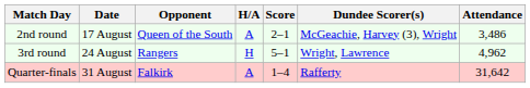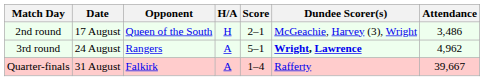 <table class="wikitable" style="text-align:center">
 <tr>
 <th>Match Day</th>
 <th>Date</th>
 <th>Opponent</th>
 <th>H/A</th>
 <th>Score</th>
 <th>Dundee Scorer(s)</th>
 <th>Attendance</th>
 </tr>
 <tr bgcolor="#EEFFEE">
 <td>2nd round</td>
 <td align="left">17 August</td>
 <td align="left"><a href='#'>Queen of the South</a></td>
-<td><a href='#'>A</a></td>
+<td><a href='#'>H</a></td>
 <td>2–1</td>
 <td align="left"><a href='#'>McGeachie</a>, <a href='#'>Harvey</a> (3), <a href='#'>Wright</a></td>
 <td>3,486</td>
 </tr>
 <tr bgcolor="#EEFFEE">
 <td>3rd round</td>
 <td align="left">24 August</td>
 <td align="left"><a href='#'>Rangers</a></td>
-<td><a href='#'>H</a></td>
+<td><a href='#'>A</a></td>
 <td>5–1</td>
-<td align="left"><a href='#'>Wright</a>, <a href='#'>Lawrence</a></td>
+<td align="left"><strong><a href='#'>Wright</a>, <a href='#'>Lawrence</a></strong></td>
 <td>4,962</td>
 </tr>
 <tr bgcolor="#FFCCCC">
 <td>Quarter-finals</td>
 <td align="left">31 August</td>
 <td align="left"><a href='#'>Falkirk</a></td>
 <td><a href='#'>A</a></td>
 <td>1–4</td>
 <td align="left"><a href='#'>Rafferty</a></td>
-<td>31,642</td>
+<td>39,667</td>
 </tr>
 </table>
